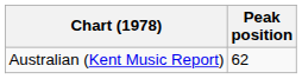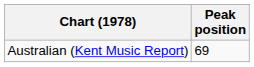 <table class="wikitable sortable plainrowheaders">
 <tr>
 <th scope="col">Chart (1978)</th>
 <th scope="col">Peak<br>position</th>
 </tr>
 <tr>
 <td>Australian (<a href='#'>Kent Music Report</a>)</td>
-<td>62</td>
+<td>69</td>
 </tr>
 </table>
